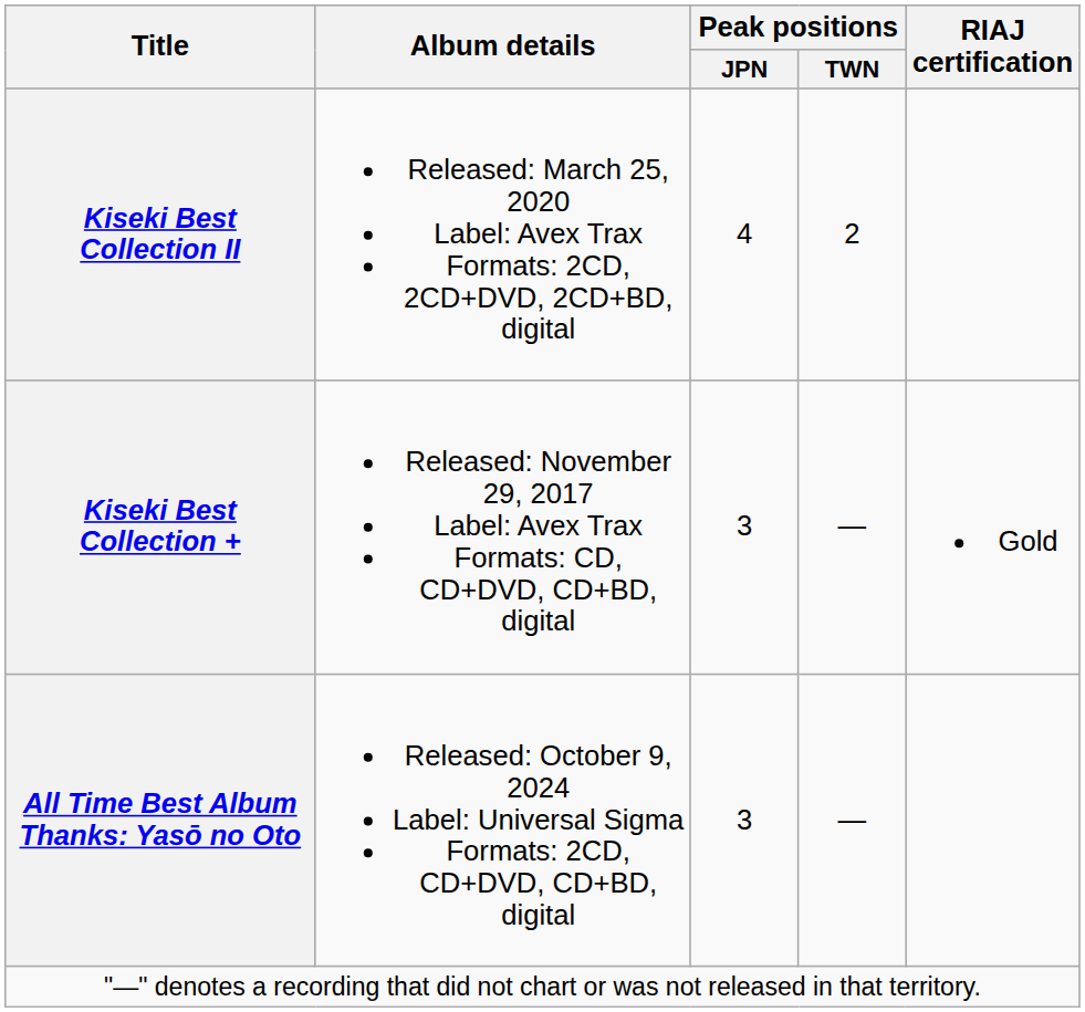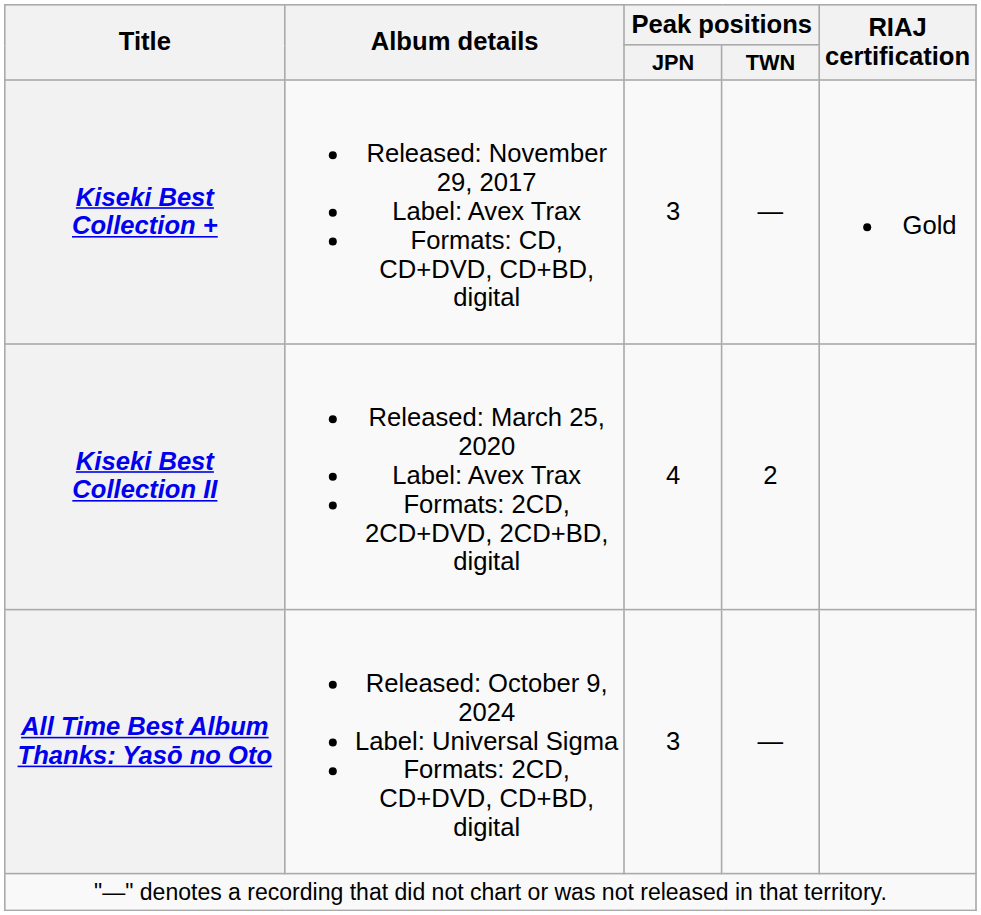 <table class="wikitable plainrowheaders" style="text-align:center;">
 <tr>
 <th rowspan="2">Title</th>
 <th rowspan="2">Album details</th>
 <th colspan="2">Peak positions</th>
 <th rowspan="2">RIAJ<br>certification</th>
 </tr>
 <tr>
 <th scope="col" style="width:4em;font-size:85%">JPN<br></th>
 <th scope="col" style="width:4em;font-size:85%">TWN<br></th>
 </tr>
 <tr>
+<th scope="row"><em><a href='#'>Kiseki Best Collection +</a></em></th>
+<td><br><ul><li>Released: November 29, 2017</li><li>Label: Avex Trax</li><li>Formats: CD, CD+DVD, CD+BD, digital</li></ul></td>
+<td>3</td>
+<td>—</td>
+<td><br><ul><li>Gold</li></ul></td>
+</tr>
+<tr>
 <th scope="row"><em><a href='#'>Kiseki Best Collection II</a></em></th>
 <td><br><ul><li>Released: March 25, 2020</li><li>Label: Avex Trax</li><li>Formats: 2CD, 2CD+DVD, 2CD+BD, digital</li></ul></td>
 <td>4</td>
 <td>2</td>
 <td></td>
-</tr>
-<tr>
-<th scope="row"><em><a href='#'>Kiseki Best Collection +</a></em></th>
-<td><br><ul><li>Released: November 29, 2017</li><li>Label: Avex Trax</li><li>Formats: CD, CD+DVD, CD+BD, digital</li></ul></td>
-<td>3</td>
-<td>—</td>
-<td><br><ul><li>Gold</li></ul></td>
 </tr>
 <tr>
 <th scope="row"><em><a href='#'>All Time Best Album Thanks: Yasō no Oto</a></em></th>
 <td><br><ul><li>Released: October 9, 2024</li><li>Label: Universal Sigma</li><li>Formats: 2CD, CD+DVD, CD+BD, digital</li></ul></td>
 <td>3</td>
 <td>—</td>
 <td></td>
 </tr>
 <tr>
 <td align="center" colspan="5" style="font-size:90%">"—" denotes a recording that did not chart or was not released in that territory.</td>
 </tr>
 </table>
